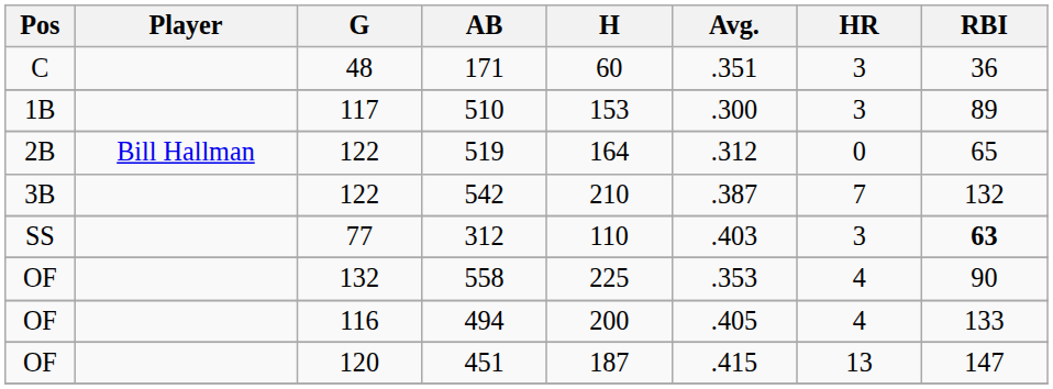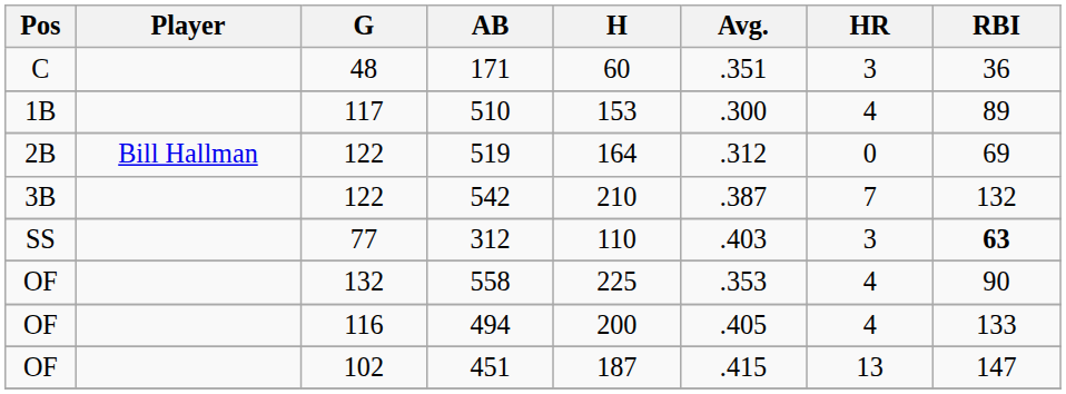 <table class="wikitable sortable">
 <tr>
 <th bgcolor="#DDDDFF" width="5%">Pos</th>
 <th bgcolor="#DDDDFF" width="16%">Player</th>
 <th bgcolor="#DDDDFF" width="9%">G</th>
 <th bgcolor="#DDDDFF" width="9%">AB</th>
 <th bgcolor="#DDDDFF" width="9%">H</th>
 <th bgcolor="#DDDDFF" width="9%">Avg.</th>
 <th bgcolor="#DDDDFF" width="9%">HR</th>
 <th bgcolor="#DDDDFF" width="9%">RBI</th>
 </tr>
 <tr align="center">
 <td>C</td>
 <td></td>
 <td>48</td>
 <td>171</td>
 <td>60</td>
 <td>.351</td>
 <td>3</td>
 <td>36</td>
 </tr>
 <tr align="center">
 </tr>
 <tr align="center">
 <td>1B</td>
 <td></td>
 <td>117</td>
 <td>510</td>
 <td>153</td>
 <td>.300</td>
-<td>3</td>
+<td>4</td>
 <td>89</td>
 </tr>
 <tr align="center">
 </tr>
 <tr align="center">
 <td>2B</td>
 <td><a href='#'>Bill Hallman</a></td>
 <td>122</td>
 <td>519</td>
 <td>164</td>
 <td>.312</td>
 <td>0</td>
-<td>65</td>
+<td>69</td>
 </tr>
 <tr align=center>
 <td>3B</td>
 <td></td>
 <td>122</td>
 <td>542</td>
 <td>210</td>
 <td>.387</td>
 <td>7</td>
 <td>132</td>
 </tr>
 <tr align="center">
 </tr>
 <tr align="center">
 <td>SS</td>
 <td></td>
 <td>77</td>
 <td>312</td>
 <td>110</td>
 <td>.403</td>
 <td>3</td>
 <td><strong>63</strong></td>
 </tr>
 <tr align="center">
 </tr>
 <tr align="center">
 <td>OF</td>
 <td></td>
 <td>132</td>
 <td>558</td>
 <td>225</td>
 <td>.353</td>
 <td>4</td>
 <td>90</td>
 </tr>
 <tr align="center">
 </tr>
 <tr align="center">
 <td>OF</td>
 <td></td>
 <td>116</td>
 <td>494</td>
 <td>200</td>
 <td>.405</td>
 <td>4</td>
 <td>133</td>
 </tr>
 <tr align="center">
 </tr>
 <tr align="center">
 <td>OF</td>
 <td></td>
-<td>120</td>
+<td>102</td>
 <td>451</td>
 <td>187</td>
 <td>.415</td>
 <td>13</td>
 <td>147</td>
 </tr>
 <tr align="center">
 </tr>
 </table>
